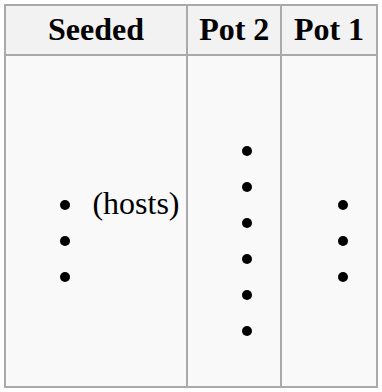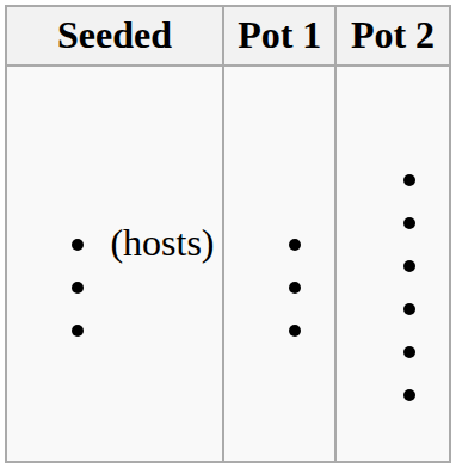 <table class="wikitable">
 <tr>
 <th rowspan=1>Seeded</th>
+<th rowspan=1>Pot 1</th>
 <th rowspan=1>Pot 2</th>
-<th rowspan=1>Pot 1</th>
 </tr>
 <tr>
 <td><br><ul><li> (hosts)</li><li></li><li></li></ul></td>
+<td><br><ul><li></li><li></li><li></li></ul></td>
 <td><br><ul><li></li><li></li><li></li><li></li><li></li><li></li></ul></td>
-<td><br><ul><li></li><li></li><li></li></ul></td>
 </tr>
 </table>
